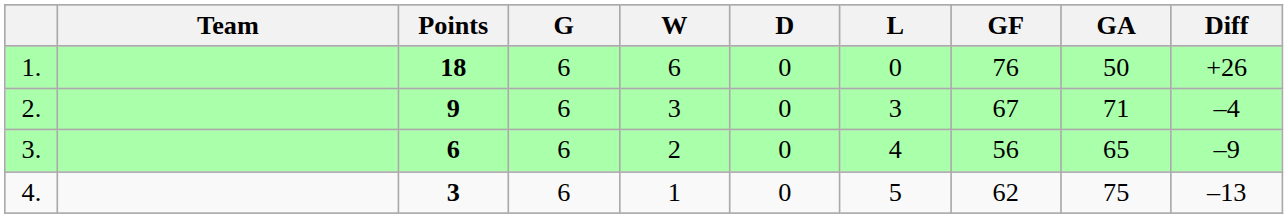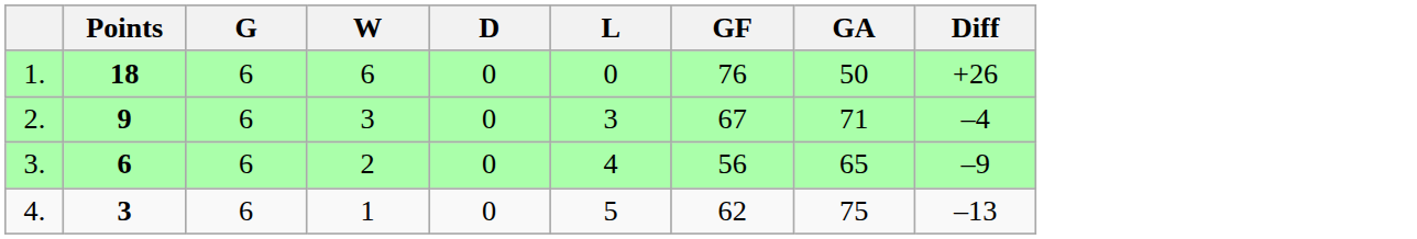 <table class=wikitable style="text-align:center">
 <tr bgcolor="#DCDCDC">
 <th width="25"></th>
-<th width="200">Team</th>
 <th width="60">Points</th>
 <th width="60">G</th>
 <th width="60">W</th>
 <th width="60">D</th>
 <th width="60">L</th>
 <th width="60">GF</th>
 <th width="60">GA</th>
 <th width="60">Diff</th>
 </tr>
 <tr bgcolor=#AAFFAA>
 <td>1.</td>
-<td align=left></td>
 <td><strong>18</strong></td>
 <td>6</td>
 <td>6</td>
 <td>0</td>
 <td>0</td>
 <td>76</td>
 <td>50</td>
 <td>+26</td>
 </tr>
 <tr bgcolor=#AAFFAA>
 <td>2.</td>
-<td align=left></td>
 <td><strong>9</strong></td>
 <td>6</td>
 <td>3</td>
 <td>0</td>
 <td>3</td>
 <td>67</td>
 <td>71</td>
 <td>–4</td>
 </tr>
 <tr bgcolor=#AAFFAA>
 <td>3.</td>
-<td align=left></td>
 <td><strong>6</strong></td>
 <td>6</td>
 <td>2</td>
 <td>0</td>
 <td>4</td>
 <td>56</td>
 <td>65</td>
 <td>–9</td>
 </tr>
 <tr>
 <td>4.</td>
-<td align=left></td>
 <td><strong>3</strong></td>
 <td>6</td>
 <td>1</td>
 <td>0</td>
 <td>5</td>
 <td>62</td>
 <td>75</td>
 <td>–13</td>
 </tr>
 </table>
